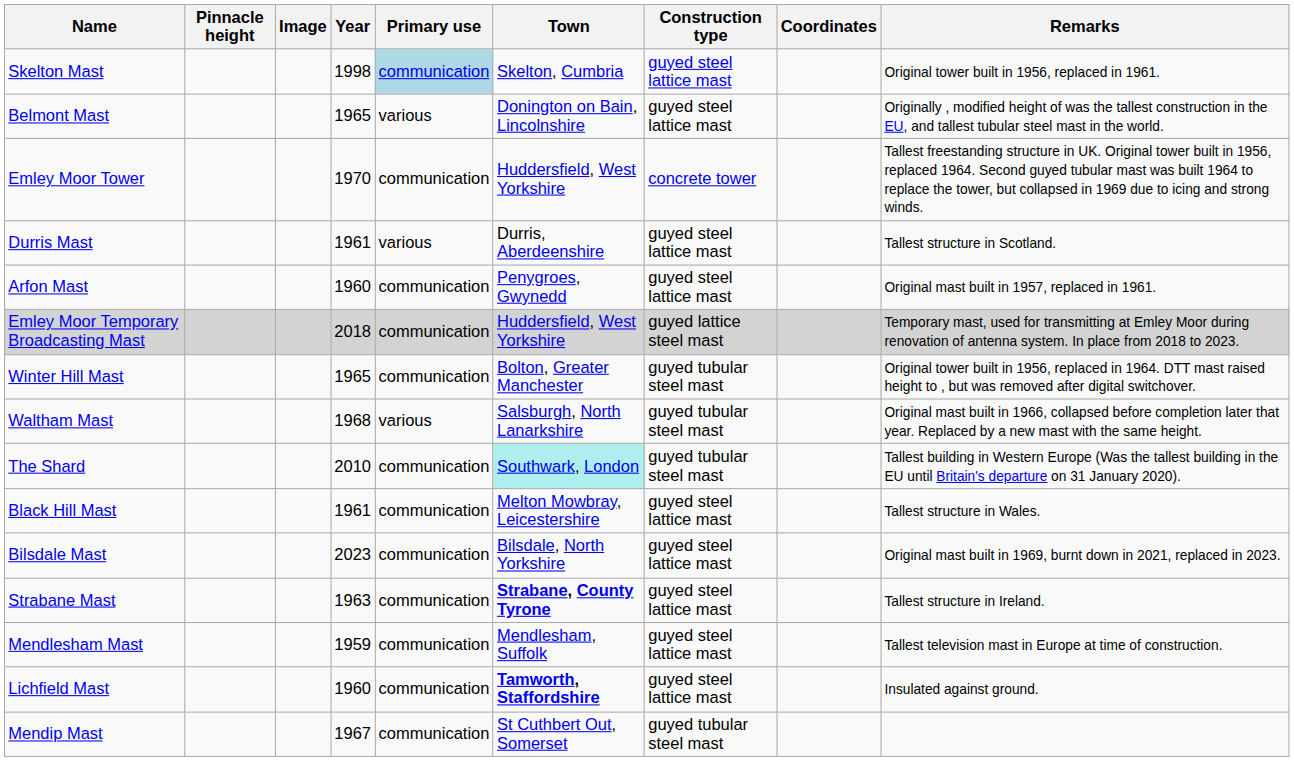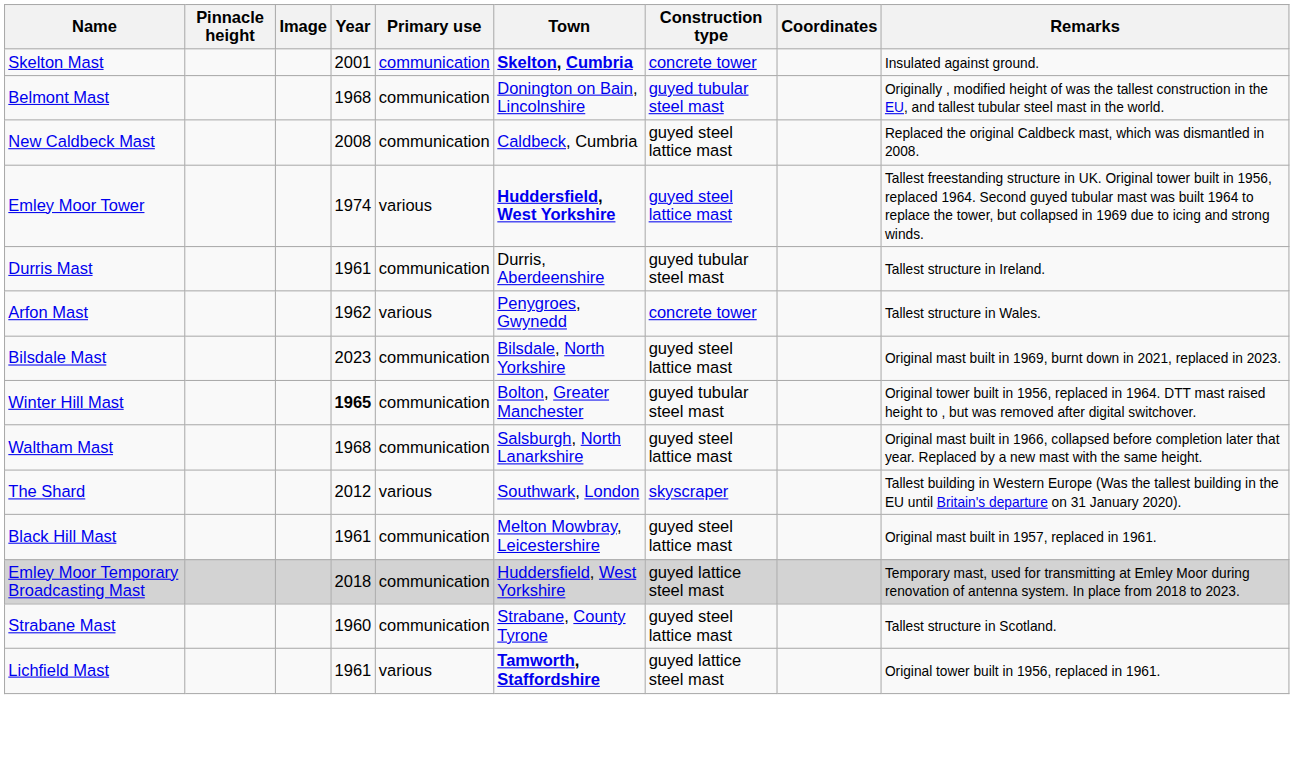 <table class="wikitable sortable">
 <tr>
 <th>Name</th>
 <th>Pinnacle height</th>
 <th>Image</th>
 <th>Year</th>
 <th>Primary use</th>
 <th>Town</th>
 <th>Construction type</th>
 <th>Coordinates</th>
 <th>Remarks</th>
 </tr>
 <tr>
 <td><a href='#'>Skelton Mast</a></td>
 <td></td>
 <td></td>
-<td>1998</td>
-<td style="background: lightblue;"><a href='#'>communication</a></td>
-<td><a href='#'>Skelton</a>, <a href='#'>Cumbria</a></td>
-<td><a href='#'>guyed steel lattice mast</a></td>
+<td>2001</td>
+<td><a href='#'>communication</a></td>
+<td><strong><a href='#'>Skelton</a>, <a href='#'>Cumbria</a></strong></td>
+<td><a href='#'>concrete tower</a></td>
 <td></td>
-<td><small>Original  tower built in 1956, replaced in 1961.</small></td>
+<td><small>Insulated against ground.</small></td>
 </tr>
 <tr>
 <td><a href='#'>Belmont Mast</a></td>
 <td nowrap></td>
 <td></td>
-<td>1965</td>
-<td>various</td>
+<td>1968</td>
+<td>communication</td>
 <td><a href='#'>Donington on Bain</a>, <a href='#'>Lincolnshire</a></td>
+<td><a href='#'>guyed tubular steel mast</a></td>
+<td></td>
+<td><small>Originally , modified height of  was the tallest construction in the <a href='#'>EU</a>, and tallest tubular steel mast in the world.</small></td>
+</tr>
+<tr>
+<td><a href='#'>New Caldbeck Mast</a></td>
+<td></td>
+<td></td>
+<td>2008</td>
+<td>communication</td>
+<td><a href='#'>Caldbeck</a>, Cumbria</td>
 <td>guyed steel lattice mast</td>
 <td></td>
-<td><small>Originally , modified height of  was the tallest construction in the <a href='#'>EU</a>, and tallest tubular steel mast in the world.</small></td>
+<td><small>Replaced the original Caldbeck mast, which was dismantled in 2008.</small></td>
 </tr>
 <tr>
 <td><a href='#'>Emley Moor Tower</a></td>
 <td></td>
 <td></td>
-<td>1970</td>
-<td>communication</td>
-<td><a href='#'>Huddersfield</a>, <a href='#'>West Yorkshire</a></td>
-<td><a href='#'>concrete tower</a></td>
+<td>1974</td>
+<td>various</td>
+<td><strong><a href='#'>Huddersfield</a>, <a href='#'>West Yorkshire</a></strong></td>
+<td><a href='#'>guyed steel lattice mast</a></td>
 <td></td>
 <td><small>Tallest freestanding structure in UK. Original  tower built in 1956, replaced 1964. Second  guyed tubular mast was built 1964 to replace the tower, but collapsed in 1969 due to icing and strong winds.</small></td>
 </tr>
 <tr>
 <td><a href='#'>Durris Mast</a></td>
 <td></td>
 <td></td>
 <td>1961</td>
-<td>various</td>
+<td>communication</td>
 <td>Durris, <a href='#'>Aberdeenshire</a></td>
-<td>guyed steel lattice mast</td>
+<td>guyed tubular steel mast</td>
 <td></td>
-<td><small>Tallest structure in Scotland.</small></td>
+<td><small>Tallest structure in Ireland.</small></td>
 </tr>
 <tr>
 <td><a href='#'>Arfon Mast</a></td>
 <td></td>
 <td></td>
-<td>1960</td>
+<td>1962</td>
+<td>various</td>
+<td><a href='#'>Penygroes</a>, <a href='#'>Gwynedd</a></td>
+<td><a href='#'>concrete tower</a></td>
+<td></td>
+<td><small>Tallest structure in Wales.</small></td>
+</tr>
+<tr>
+<td><a href='#'>Bilsdale Mast</a></td>
+<td></td>
+<td></td>
+<td>2023</td>
 <td>communication</td>
-<td><a href='#'>Penygroes</a>, <a href='#'>Gwynedd</a></td>
+<td><a href='#'>Bilsdale</a>, <a href='#'>North Yorkshire</a></td>
+<td>guyed steel lattice mast</td>
+<td></td>
+<td><small>Original  mast built in 1969, burnt down in 2021, replaced in 2023.</small></td>
+</tr>
+<tr>
+<td nowrap><a href='#'>Winter Hill Mast</a></td>
+<td></td>
+<td></td>
+<td><strong>1965</strong></td>
+<td>communication</td>
+<td><a href='#'>Bolton</a>, <a href='#'>Greater Manchester</a></td>
+<td>guyed tubular steel mast</td>
+<td></td>
+<td><small>Original  tower built in 1956, replaced in 1964. DTT mast raised height to , but was removed after digital switchover.</small></td>
+</tr>
+<tr>
+<td><a href='#'>Waltham Mast</a></td>
+<td></td>
+<td></td>
+<td>1968</td>
+<td>communication</td>
+<td><a href='#'>Salsburgh</a>, <a href='#'>North Lanarkshire</a></td>
+<td>guyed steel lattice mast</td>
+<td></td>
+<td><small>Original mast built in 1966, collapsed before completion later that year. Replaced by a new mast with the same height.</small></td>
+</tr>
+<tr>
+<td><a href='#'>The Shard</a></td>
+<td></td>
+<td></td>
+<td>2012</td>
+<td>various</td>
+<td><a href='#'>Southwark</a>, <a href='#'>London</a></td>
+<td><a href='#'>skyscraper</a></td>
+<td></td>
+<td><small>Tallest building in Western Europe (Was the tallest building in the EU until <a href='#'>Britain's departure</a> on 31 January 2020).</small></td>
+</tr>
+<tr>
+<td><a href='#'>Black Hill Mast</a></td>
+<td></td>
+<td></td>
+<td>1961</td>
+<td>communication</td>
+<td><a href='#'>Melton Mowbray</a>, <a href='#'>Leicestershire</a></td>
 <td>guyed steel lattice mast</td>
 <td></td>
 <td><small>Original  mast built in 1957, replaced in 1961.</small></td>
 </tr>
 <tr bgcolor=#D3D3D3>
 <td><a href='#'>Emley Moor Temporary Broadcasting Mast</a></td>
 <td></td>
 <td></td>
 <td>2018</td>
 <td>communication</td>
 <td><a href='#'>Huddersfield</a>, <a href='#'>West Yorkshire</a></td>
 <td>guyed lattice steel mast</td>
 <td></td>
 <td><small>Temporary mast, used for transmitting at Emley Moor during renovation of antenna system. In place from 2018 to 2023.</small></td>
 </tr>
 <tr>
-<td nowrap><a href='#'>Winter Hill Mast</a></td>
-<td></td>
-<td></td>
-<td>1965</td>
-<td>communication</td>
-<td><a href='#'>Bolton</a>, <a href='#'>Greater Manchester</a></td>
-<td>guyed tubular steel mast</td>
-<td></td>
-<td><small>Original  tower built in 1956, replaced in 1964. DTT mast raised height to , but was removed after digital switchover.</small></td>
-</tr>
-<tr>
-<td><a href='#'>Waltham Mast</a></td>
-<td></td>
-<td></td>
-<td>1968</td>
-<td>various</td>
-<td><a href='#'>Salsburgh</a>, <a href='#'>North Lanarkshire</a></td>
-<td>guyed tubular steel mast</td>
-<td></td>
-<td><small>Original mast built in 1966, collapsed before completion later that year. Replaced by a new mast with the same height.</small></td>
-</tr>
-<tr>
-<td><a href='#'>The Shard</a></td>
-<td></td>
-<td></td>
-<td>2010</td>
-<td>communication</td>
-<td style="background: paleturquoise;"><a href='#'>Southwark</a>, <a href='#'>London</a></td>
-<td>guyed tubular steel mast</td>
-<td></td>
-<td><small>Tallest building in Western Europe (Was the tallest building in the EU until <a href='#'>Britain's departure</a> on 31 January 2020).</small></td>
-</tr>
-<tr>
-<td><a href='#'>Black Hill Mast</a></td>
-<td></td>
-<td></td>
-<td>1961</td>
-<td>communication</td>
-<td><a href='#'>Melton Mowbray</a>, <a href='#'>Leicestershire</a></td>
-<td>guyed steel lattice mast</td>
-<td></td>
-<td><small>Tallest structure in Wales.</small></td>
-</tr>
-<tr>
-<td><a href='#'>Bilsdale Mast</a></td>
-<td></td>
-<td></td>
-<td>2023</td>
-<td>communication</td>
-<td><a href='#'>Bilsdale</a>, <a href='#'>North Yorkshire</a></td>
-<td>guyed steel lattice mast</td>
-<td></td>
-<td><small>Original  mast built in 1969, burnt down in 2021, replaced in 2023.</small></td>
-</tr>
-<tr>
 <td><a href='#'>Strabane Mast</a></td>
 <td></td>
 <td></td>
-<td>1963</td>
+<td>1960</td>
 <td>communication</td>
-<td><strong><a href='#'>Strabane</a>, <a href='#'>County Tyrone</a></strong></td>
+<td><a href='#'>Strabane</a>, <a href='#'>County Tyrone</a></td>
 <td>guyed steel lattice mast</td>
 <td></td>
-<td><small>Tallest structure in Ireland.</small></td>
-</tr>
-<tr>
-<td><a href='#'>Mendlesham Mast</a></td>
-<td></td>
-<td></td>
-<td>1959</td>
-<td>communication</td>
-<td><a href='#'>Mendlesham</a>, <a href='#'>Suffolk</a></td>
-<td>guyed steel lattice mast</td>
-<td></td>
-<td><small>Tallest television mast in Europe at time of construction.</small></td>
+<td><small>Tallest structure in Scotland.</small></td>
 </tr>
 <tr>
 <td><a href='#'>Lichfield Mast</a></td>
 <td></td>
 <td></td>
-<td>1960</td>
-<td>communication</td>
+<td>1961</td>
+<td>various</td>
 <td><strong><a href='#'>Tamworth</a>, <a href='#'>Staffordshire</a></strong></td>
-<td>guyed steel lattice mast</td>
+<td>guyed lattice steel mast</td>
 <td></td>
-<td><small>Insulated against ground.</small></td>
-</tr>
-<tr>
-<td><a href='#'>Mendip Mast</a></td>
-<td></td>
-<td></td>
-<td>1967</td>
-<td>communication</td>
-<td><a href='#'>St Cuthbert Out</a>, <a href='#'>Somerset</a></td>
-<td>guyed tubular steel mast</td>
-<td></td>
-<td></td>
+<td><small>Original  tower built in 1956, replaced in 1961.</small></td>
 </tr>
 </table>
